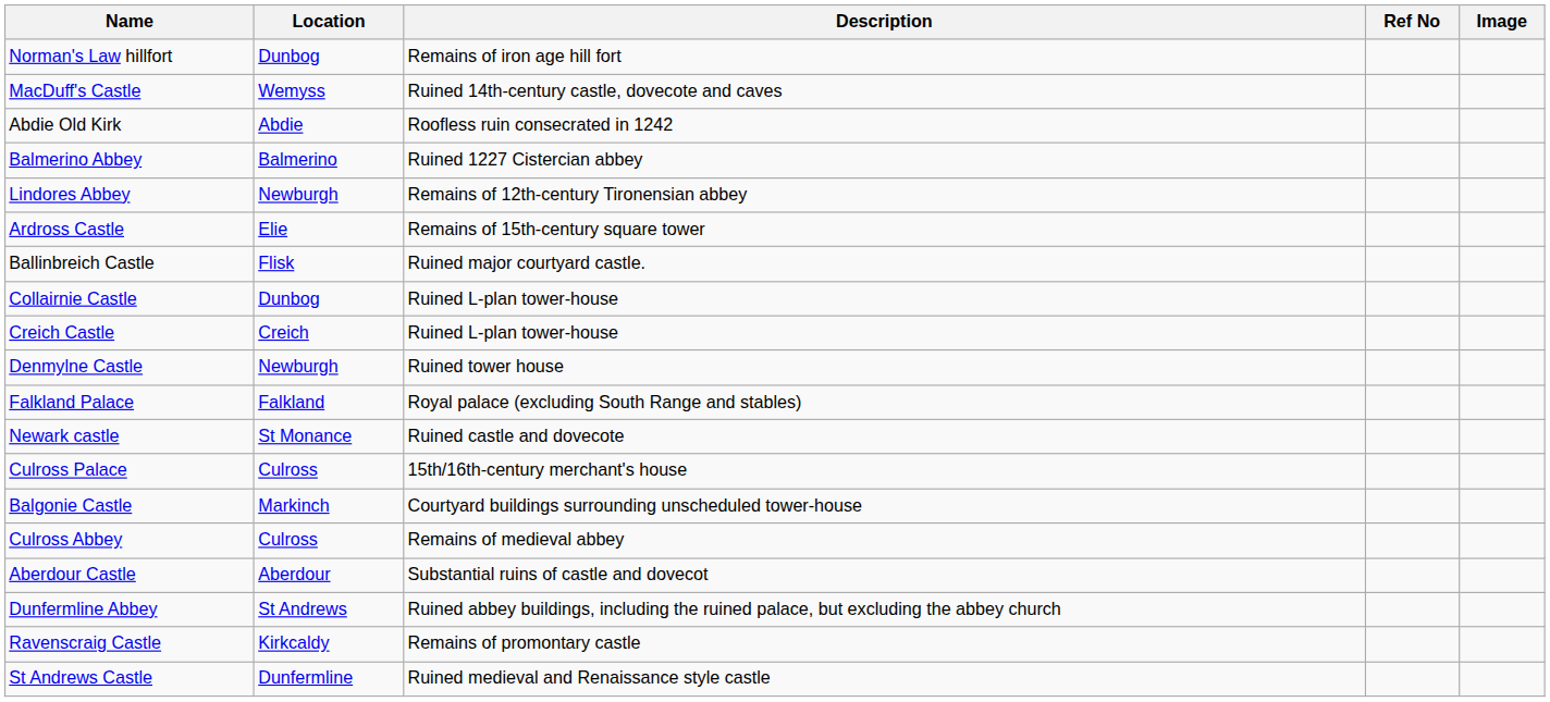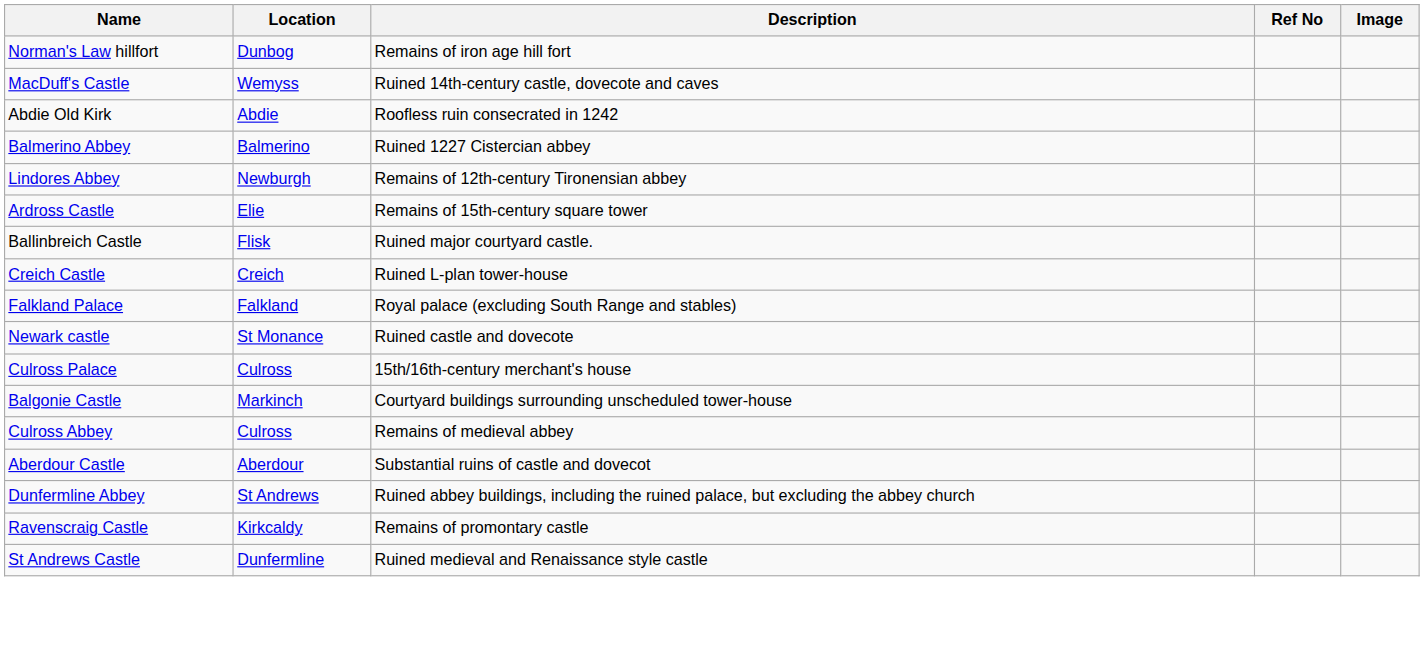 <table class="wikitable sortable" style="font-size: 90%;width:100%;border:0px;text-align:left;line-height:150%;">
 <tr>
 <th>Name</th>
 <th>Location</th>
 <th class="unsortable">Description</th>
 <th>Ref No</th>
 <th class="unsortable">Image</th>
 </tr>
 <tr>
 <td><a href='#'>Norman's Law</a> hillfort</td>
 <td><a href='#'>Dunbog</a></td>
 <td>Remains of iron age hill fort</td>
 <td></td>
 <td></td>
 </tr>
 <tr>
 <td><a href='#'>MacDuff's Castle</a></td>
 <td><a href='#'>Wemyss</a></td>
 <td>Ruined 14th-century castle, dovecote and caves</td>
 <td></td>
 <td></td>
 </tr>
 <tr>
 <td>Abdie Old Kirk</td>
 <td><a href='#'>Abdie</a></td>
 <td>Roofless ruin consecrated in 1242</td>
 <td></td>
 <td></td>
 </tr>
 <tr>
 <td><a href='#'>Balmerino Abbey</a></td>
 <td><a href='#'>Balmerino</a></td>
 <td>Ruined 1227 Cistercian abbey</td>
 <td></td>
 <td></td>
 </tr>
 <tr>
 <td><a href='#'>Lindores Abbey</a></td>
 <td><a href='#'>Newburgh</a></td>
 <td>Remains of 12th-century Tironensian abbey</td>
 <td></td>
 <td></td>
 </tr>
 <tr>
 <td><a href='#'>Ardross Castle</a></td>
 <td><a href='#'>Elie</a></td>
 <td>Remains of 15th-century square tower</td>
 <td></td>
 <td></td>
 </tr>
 <tr>
 <td>Ballinbreich Castle</td>
 <td><a href='#'>Flisk</a></td>
 <td>Ruined major courtyard castle.</td>
 <td></td>
 <td></td>
 </tr>
 <tr>
-<td><a href='#'>Collairnie Castle</a></td>
-<td><a href='#'>Dunbog</a></td>
-<td>Ruined L-plan tower-house</td>
-<td></td>
-<td></td>
-</tr>
-<tr>
 <td><a href='#'>Creich Castle</a></td>
 <td><a href='#'>Creich</a></td>
 <td>Ruined L-plan tower-house</td>
-<td></td>
-<td></td>
-</tr>
-<tr>
-<td><a href='#'>Denmylne Castle</a></td>
-<td><a href='#'>Newburgh</a></td>
-<td>Ruined tower house</td>
 <td></td>
 <td></td>
 </tr>
 <tr>
 <td><a href='#'>Falkland Palace</a></td>
 <td><a href='#'>Falkland</a></td>
 <td>Royal palace (excluding South Range and stables)</td>
 <td></td>
 <td></td>
 </tr>
 <tr>
 <td><a href='#'>Newark castle</a></td>
 <td><a href='#'>St Monance</a></td>
 <td>Ruined castle and dovecote</td>
 <td></td>
 <td></td>
 </tr>
 <tr>
 <td><a href='#'>Culross Palace</a></td>
 <td><a href='#'>Culross</a></td>
 <td>15th/16th-century merchant's house</td>
 <td></td>
 <td></td>
 </tr>
 <tr>
 <td><a href='#'>Balgonie Castle</a></td>
 <td><a href='#'>Markinch</a></td>
 <td>Courtyard buildings surrounding unscheduled tower-house</td>
 <td></td>
 <td></td>
 </tr>
 <tr>
 <td><a href='#'>Culross Abbey</a></td>
 <td><a href='#'>Culross</a></td>
 <td>Remains of medieval abbey</td>
 <td></td>
 <td></td>
 </tr>
 <tr>
 <td><a href='#'>Aberdour Castle</a></td>
 <td><a href='#'>Aberdour</a></td>
 <td>Substantial ruins of castle and dovecot</td>
 <td></td>
 <td></td>
 </tr>
 <tr>
 <td><a href='#'>Dunfermline Abbey</a></td>
 <td><a href='#'>St Andrews</a></td>
 <td>Ruined abbey buildings, including the ruined palace, but excluding the abbey church</td>
 <td></td>
 <td></td>
 </tr>
 <tr>
 <td><a href='#'>Ravenscraig Castle</a></td>
 <td><a href='#'>Kirkcaldy</a></td>
 <td>Remains of promontary castle</td>
 <td></td>
 <td></td>
 </tr>
 <tr>
 <td><a href='#'>St Andrews Castle</a></td>
 <td><a href='#'>Dunfermline</a></td>
 <td>Ruined medieval and Renaissance style castle</td>
 <td></td>
 <td></td>
 </tr>
 <tr>
 </tr>
 </table>
